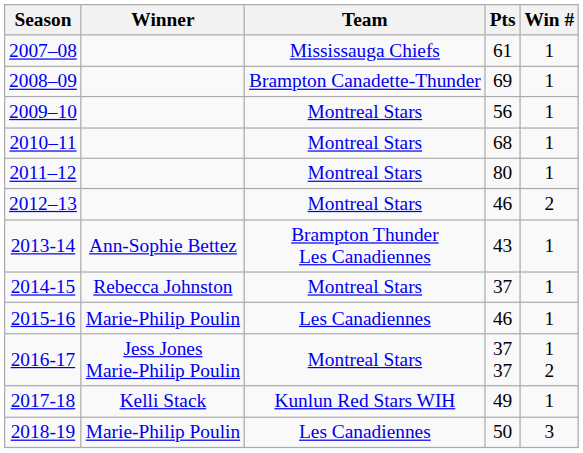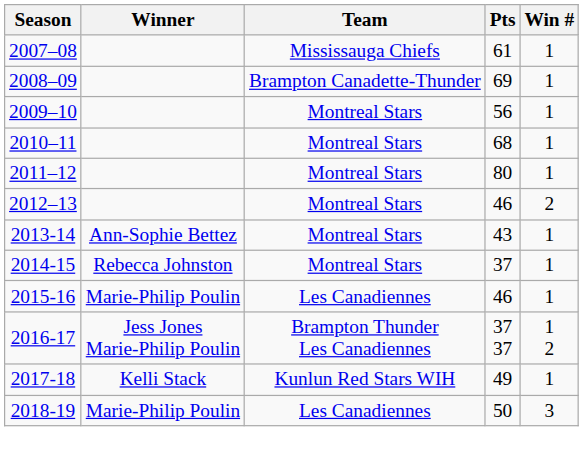 <table class="wikitable sortable" style="text-align:center">
 <tr>
 <th>Season</th>
 <th>Winner</th>
 <th>Team</th>
 <th>Pts</th>
 <th>Win #</th>
 </tr>
 <tr>
 <td><a href='#'>2007–08</a></td>
 <td></td>
 <td><a href='#'>Mississauga Chiefs</a></td>
 <td>61</td>
 <td>1</td>
 </tr>
 <tr>
 <td><a href='#'>2008–09</a></td>
 <td></td>
 <td><a href='#'>Brampton Canadette-Thunder</a></td>
 <td>69</td>
 <td>1</td>
 </tr>
 <tr>
 <td><a href='#'>2009–10</a></td>
 <td></td>
 <td><a href='#'>Montreal Stars</a></td>
 <td>56</td>
 <td>1</td>
 </tr>
 <tr>
 <td><a href='#'>2010–11</a></td>
 <td></td>
 <td><a href='#'>Montreal Stars</a></td>
 <td>68</td>
 <td>1</td>
 </tr>
 <tr>
 <td><a href='#'>2011–12</a></td>
 <td></td>
 <td><a href='#'>Montreal Stars</a></td>
 <td>80</td>
 <td>1</td>
 </tr>
 <tr>
 <td><a href='#'>2012–13</a></td>
 <td></td>
 <td><a href='#'>Montreal Stars</a></td>
 <td>46</td>
 <td>2</td>
 </tr>
 <tr>
 <td><a href='#'>2013-14</a></td>
 <td><a href='#'>Ann-Sophie Bettez</a></td>
-<td><a href='#'>Brampton Thunder</a><br><a href='#'>Les Canadiennes</a></td>
+<td><a href='#'>Montreal Stars</a></td>
 <td>43</td>
 <td>1</td>
 </tr>
 <tr>
 <td><a href='#'>2014-15</a></td>
 <td><a href='#'>Rebecca Johnston</a></td>
 <td><a href='#'>Montreal Stars</a></td>
 <td>37</td>
 <td>1</td>
 </tr>
 <tr>
 <td><a href='#'>2015-16</a></td>
 <td><a href='#'>Marie-Philip Poulin</a></td>
 <td><a href='#'>Les Canadiennes</a></td>
 <td>46</td>
 <td>1</td>
 </tr>
 <tr>
 <td><a href='#'>2016-17</a></td>
 <td><a href='#'>Jess Jones</a><br><a href='#'>Marie-Philip Poulin</a></td>
-<td><a href='#'>Montreal Stars</a></td>
+<td><a href='#'>Brampton Thunder</a><br><a href='#'>Les Canadiennes</a></td>
 <td>37<br>37</td>
 <td>1<br>2</td>
 </tr>
 <tr>
 <td><a href='#'>2017-18</a></td>
 <td><a href='#'>Kelli Stack</a></td>
 <td><a href='#'>Kunlun Red Stars WIH</a></td>
 <td>49</td>
 <td>1</td>
 </tr>
 <tr>
 <td><a href='#'>2018-19</a></td>
 <td><a href='#'>Marie-Philip Poulin</a></td>
 <td><a href='#'>Les Canadiennes</a></td>
 <td>50</td>
 <td>3</td>
 </tr>
 </table>
